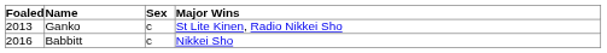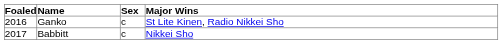 <table cellpadding="0" border="1" style="border-collapse: collapse; font-size:90%">
 <tr>
 <td width="35px"><strong>Foaled</strong></td>
 <td width="120px"><strong>Name</strong></td>
 <td width="35px"><strong>Sex</strong></td>
 <td width="510px"><strong>Major Wins</strong></td>
 </tr>
 <tr>
-<td>2013</td>
+<td>2016</td>
 <td>Ganko</td>
 <td>c</td>
 <td><a href='#'>St Lite Kinen</a>, <a href='#'>Radio Nikkei Sho</a></td>
 </tr>
 <tr>
-<td>2016</td>
+<td>2017</td>
 <td>Babbitt</td>
 <td>c</td>
 <td><a href='#'>Nikkei Sho</a></td>
 </tr>
 </table>
